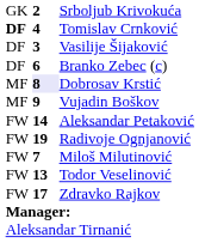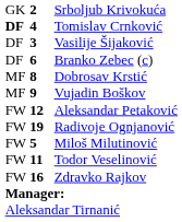 <table cellspacing="0" cellpadding="0" style="font-size:90%; margin:0.2em auto;">
 <tr>
 <th width="25"></th>
 <th width="25"></th>
 </tr>
 <tr>
 <td>GK</td>
 <td><strong>2</strong></td>
 <td><a href='#'>Srboljub Krivokuća</a></td>
 </tr>
 <tr>
 <td><strong>DF</strong></td>
 <td><strong>4</strong></td>
 <td><a href='#'>Tomislav Crnković</a></td>
 </tr>
 <tr>
 <td>DF</td>
 <td><strong>3</strong></td>
 <td><a href='#'>Vasilije Šijaković</a></td>
 </tr>
 <tr>
 <td>DF</td>
 <td><strong>6</strong></td>
 <td><a href='#'>Branko Zebec</a> (<a href='#'>c</a>)</td>
 </tr>
 <tr>
 <td>MF</td>
-<td style="background: lavender;"><strong>8</strong></td>
+<td><strong>8</strong></td>
 <td><a href='#'>Dobrosav Krstić</a></td>
 </tr>
 <tr>
 <td>MF</td>
 <td><strong>9</strong></td>
 <td><a href='#'>Vujadin Boškov</a></td>
 </tr>
 <tr>
 <td>FW</td>
-<td><strong>14</strong></td>
+<td><strong>12</strong></td>
 <td><a href='#'>Aleksandar Petaković</a></td>
 </tr>
 <tr>
 <td>FW</td>
 <td><strong>19</strong></td>
 <td><a href='#'>Radivoje Ognjanović</a></td>
 </tr>
 <tr>
 <td>FW</td>
-<td><strong>7</strong></td>
+<td><strong>5</strong></td>
 <td><a href='#'>Miloš Milutinović</a></td>
 </tr>
 <tr>
 <td>FW</td>
-<td><strong>13</strong></td>
+<td><strong>11</strong></td>
 <td><a href='#'>Todor Veselinović</a></td>
 </tr>
 <tr>
 <td>FW</td>
-<td><strong>17</strong></td>
+<td><strong>16</strong></td>
 <td><a href='#'>Zdravko Rajkov</a></td>
 </tr>
 <tr>
 <td colspan=3><strong>Manager:</strong></td>
 </tr>
 <tr>
 <td colspan=4><a href='#'>Aleksandar Tirnanić</a></td>
 </tr>
 </table>
